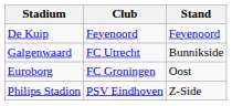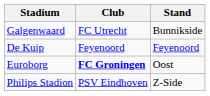 <table class="wikitable">
 <tr>
 <th>Stadium</th>
 <th>Club</th>
 <th>Stand</th>
 </tr>
 <tr>
+<td style="text-align:left;"><a href='#'>Galgenwaard</a></td>
+<td><a href='#'>FC Utrecht</a></td>
+<td>Bunnikside</td>
+</tr>
+<tr>
 <td style="text-align:left;"><a href='#'>De Kuip</a></td>
 <td><a href='#'>Feyenoord</a></td>
 <td><a href='#'>Feyenoord</a></td>
 </tr>
 <tr>
-<td style="text-align:left;"><a href='#'>Galgenwaard</a></td>
-<td><a href='#'>FC Utrecht</a></td>
-<td>Bunnikside</td>
-</tr>
-<tr>
 <td style="text-align:left;"><a href='#'>Euroborg</a></td>
-<td><a href='#'>FC Groningen</a></td>
+<td><strong><a href='#'>FC Groningen</a></strong></td>
 <td>Oost</td>
 </tr>
 <tr>
 <td style="text-align:left;"><a href='#'>Philips Stadion</a></td>
 <td><a href='#'>PSV Eindhoven</a></td>
 <td>Z-Side</td>
 </tr>
 </table>
